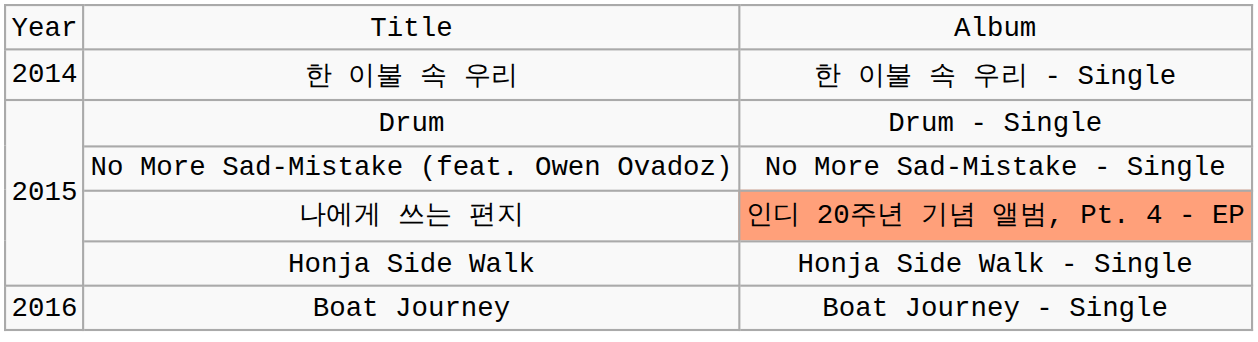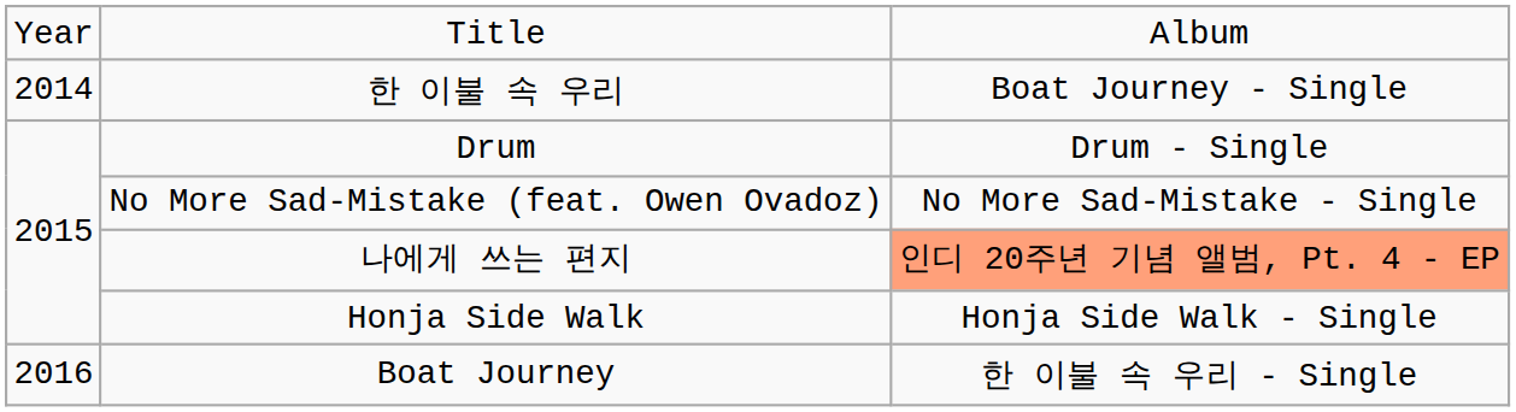 <table class="wikitable plainrowheaders" style="text-align:center;">
 <tr>
 <td>Year</td>
 <td>Title</td>
 <td>Album</td>
 </tr>
 <tr>
 <td>2014</td>
 <td>한 이불 속 우리</td>
-<td>한 이불 속 우리 - Single</td>
+<td>Boat Journey - Single</td>
 </tr>
 <tr>
 <td rowspan= 4>2015</td>
 <td>Drum</td>
 <td>Drum - Single</td>
 </tr>
 <tr>
 <td>No More Sad-Mistake (feat. Owen Ovadoz)</td>
 <td>No More Sad-Mistake - Single</td>
 </tr>
 <tr>
 <td>나에게 쓰는 편지</td>
 <td style="background: lightsalmon;">인디 20주년 기념 앨범, Pt. 4 - EP</td>
 </tr>
 <tr>
 <td>Honja Side Walk</td>
 <td>Honja Side Walk - Single</td>
 </tr>
 <tr>
 <td>2016</td>
 <td>Boat Journey</td>
-<td>Boat Journey - Single</td>
+<td>한 이불 속 우리 - Single</td>
 </tr>
 </table>
